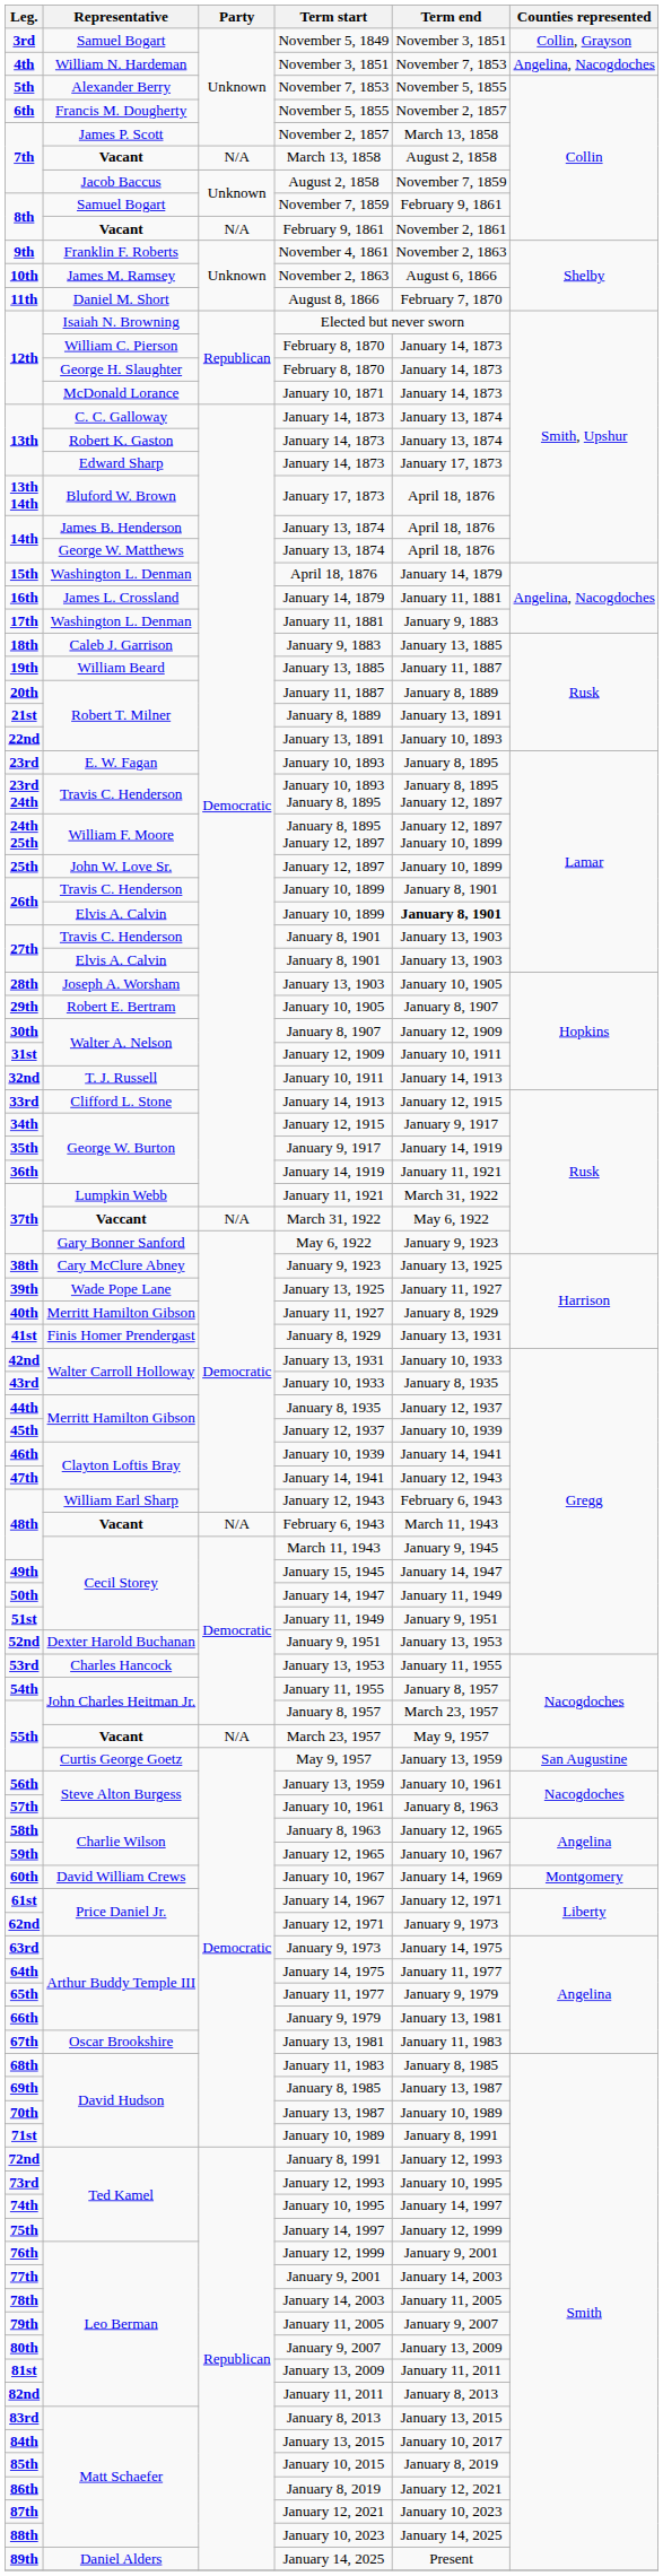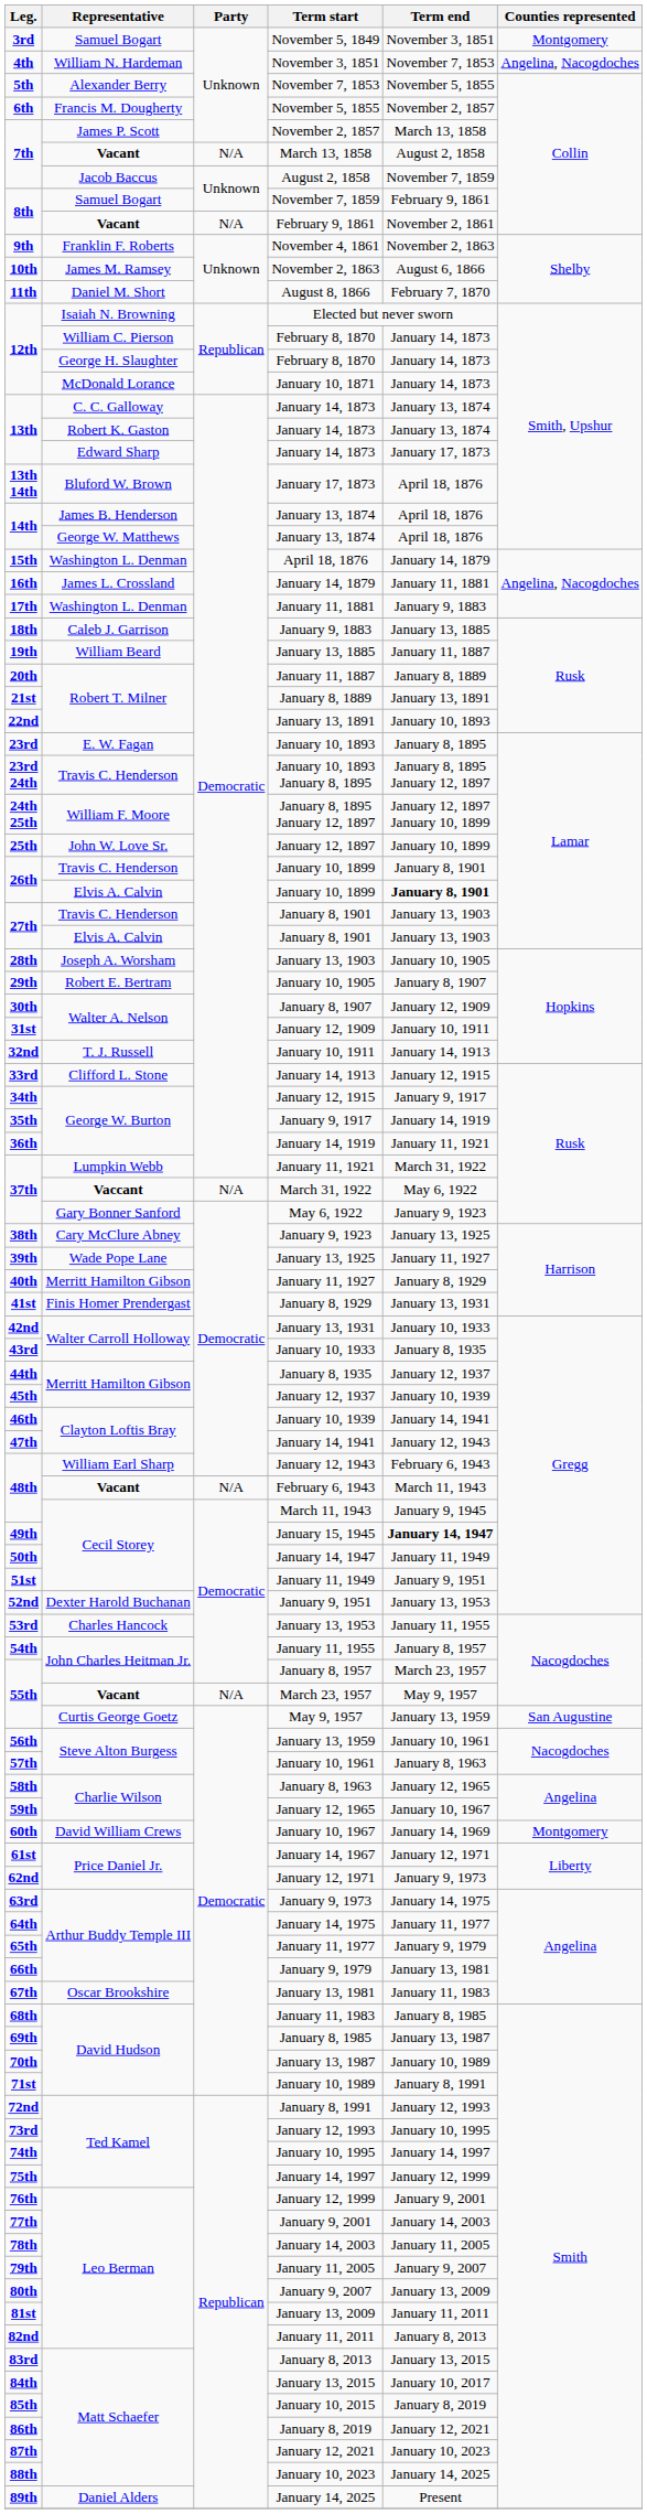 <table class="wikitable" style="text-align:center">
 <tr>
 <th>Leg.</th>
 <th>Representative</th>
 <th>Party</th>
 <th>Term start</th>
 <th>Term end</th>
 <th>Counties represented</th>
 </tr>
 <tr>
 <td><a href='#'><strong>3rd</strong></a></td>
 <td><a href='#'>Samuel Bogart</a></td>
 <td rowspan=5>Unknown</td>
 <td>November 5, 1849</td>
 <td>November 3, 1851</td>
-<td><a href='#'>Collin</a>, <a href='#'>Grayson</a></td>
+<td><a href='#'>Montgomery</a></td>
 </tr>
 <tr>
 <td><a href='#'><strong>4th</strong></a></td>
 <td><a href='#'>William N. Hardeman</a></td>
 <td>November 3, 1851</td>
 <td>November 7, 1853</td>
 <td><a href='#'>Angelina</a>, <a href='#'>Nacogdoches</a></td>
 </tr>
 <tr>
 <td><a href='#'><strong>5th</strong></a></td>
 <td><a href='#'>Alexander Berry</a></td>
 <td>November 7, 1853</td>
 <td>November 5, 1855</td>
 <td rowspan=7><a href='#'>Collin</a></td>
 </tr>
 <tr>
 <td><a href='#'><strong>6th</strong></a></td>
 <td><a href='#'>Francis M. Dougherty</a></td>
 <td>November 5, 1855</td>
 <td>November 2, 1857</td>
 </tr>
 <tr>
 <td rowspan=3><a href='#'><strong>7th</strong></a></td>
 <td><a href='#'>James P. Scott</a></td>
 <td>November 2, 1857</td>
 <td>March 13, 1858</td>
 </tr>
 <tr>
 <td><strong>Vacant</strong></td>
 <td>N/A</td>
 <td>March 13, 1858</td>
 <td>August 2, 1858</td>
 </tr>
 <tr>
 <td><a href='#'>Jacob Baccus</a></td>
 <td rowspan=2>Unknown</td>
 <td>August 2, 1858</td>
 <td>November 7, 1859</td>
 </tr>
 <tr>
 <td rowspan=2><a href='#'><strong>8th</strong></a></td>
 <td><a href='#'>Samuel Bogart</a></td>
 <td>November 7, 1859</td>
 <td>February 9, 1861</td>
 </tr>
 <tr>
 <td><strong>Vacant</strong></td>
 <td>N/A</td>
 <td>February 9, 1861</td>
 <td>November 2, 1861</td>
 </tr>
 <tr>
 <td><a href='#'><strong>9th</strong></a></td>
 <td><a href='#'>Franklin F. Roberts</a></td>
 <td rowspan=3>Unknown</td>
 <td>November 4, 1861</td>
 <td>November 2, 1863</td>
 <td rowspan=3><a href='#'>Shelby</a></td>
 </tr>
 <tr>
 <td><a href='#'><strong>10th</strong></a></td>
 <td><a href='#'>James M. Ramsey</a></td>
 <td>November 2, 1863</td>
 <td>August 6, 1866</td>
 </tr>
 <tr>
 <td><a href='#'><strong>11th</strong></a></td>
 <td><a href='#'>Daniel M. Short</a></td>
 <td>August 8, 1866</td>
 <td>February 7, 1870</td>
 </tr>
 <tr>
 <td rowspan=4><a href='#'><strong>12th</strong></a></td>
 <td><a href='#'>Isaiah N. Browning</a></td>
 <td rowspan=4 ><a href='#'>Republican</a></td>
 <td colspan=2>Elected but never sworn</td>
 <td rowspan=10><a href='#'>Smith</a>, <a href='#'>Upshur</a></td>
 </tr>
 <tr>
 <td><a href='#'>William C. Pierson</a></td>
 <td>February 8, 1870</td>
 <td>January 14, 1873</td>
 </tr>
 <tr>
 <td><a href='#'>George H. Slaughter</a></td>
 <td>February 8, 1870</td>
 <td>January 14, 1873</td>
 </tr>
 <tr>
 <td><a href='#'>McDonald Lorance</a></td>
 <td>January 10, 1871</td>
 <td>January 14, 1873</td>
 </tr>
 <tr>
 <td rowspan=3><a href='#'><strong>13th</strong></a></td>
 <td><a href='#'>C. C. Galloway</a></td>
 <td rowspan=32 ><a href='#'>Democratic</a></td>
 <td>January 14, 1873</td>
 <td>January 13, 1874</td>
 </tr>
 <tr>
 <td><a href='#'>Robert K. Gaston</a></td>
 <td>January 14, 1873</td>
 <td>January 13, 1874</td>
 </tr>
 <tr>
 <td><a href='#'>Edward Sharp</a></td>
 <td>January 14, 1873</td>
 <td>January 17, 1873</td>
 </tr>
 <tr>
 <td><a href='#'><strong>13th</strong></a><br><a href='#'><strong>14th</strong></a></td>
 <td><a href='#'>Bluford W. Brown</a></td>
 <td>January 17, 1873</td>
 <td>April 18, 1876</td>
 </tr>
 <tr>
 <td rowspan=2><a href='#'><strong>14th</strong></a></td>
 <td><a href='#'>James B. Henderson</a></td>
 <td>January 13, 1874</td>
 <td>April 18, 1876</td>
 </tr>
 <tr>
 <td><a href='#'>George W. Matthews</a></td>
 <td>January 13, 1874</td>
 <td>April 18, 1876</td>
 </tr>
 <tr>
 <td><a href='#'><strong>15th</strong></a></td>
 <td><a href='#'>Washington L. Denman</a></td>
 <td>April 18, 1876</td>
 <td>January 14, 1879</td>
 <td rowspan=3><a href='#'>Angelina</a>, <a href='#'>Nacogdoches</a></td>
 </tr>
 <tr>
 <td><a href='#'><strong>16th</strong></a></td>
 <td><a href='#'>James L. Crossland</a></td>
 <td>January 14, 1879</td>
 <td>January 11, 1881</td>
 </tr>
 <tr>
 <td><a href='#'><strong>17th</strong></a></td>
 <td><a href='#'>Washington L. Denman</a></td>
 <td>January 11, 1881</td>
 <td>January 9, 1883</td>
 </tr>
 <tr>
 <td><a href='#'><strong>18th</strong></a></td>
 <td><a href='#'>Caleb J. Garrison</a></td>
 <td>January 9, 1883</td>
 <td>January 13, 1885</td>
 <td rowspan=5><a href='#'>Rusk</a></td>
 </tr>
 <tr>
 <td><a href='#'><strong>19th</strong></a></td>
 <td><a href='#'>William Beard</a></td>
 <td>January 13, 1885</td>
 <td>January 11, 1887</td>
 </tr>
 <tr>
 <td><a href='#'><strong>20th</strong></a></td>
 <td rowspan=3><a href='#'>Robert T. Milner</a></td>
 <td>January 11, 1887</td>
 <td>January 8, 1889</td>
 </tr>
 <tr>
 <td><a href='#'><strong>21st</strong></a></td>
 <td>January 8, 1889</td>
 <td>January 13, 1891</td>
 </tr>
 <tr>
 <td><a href='#'><strong>22nd</strong></a></td>
 <td>January 13, 1891</td>
 <td>January 10, 1893</td>
 </tr>
 <tr>
 <td><a href='#'><strong>23rd</strong></a></td>
 <td><a href='#'>E. W. Fagan</a></td>
 <td>January 10, 1893</td>
 <td>January 8, 1895</td>
 <td rowspan=8><a href='#'>Lamar</a></td>
 </tr>
 <tr>
 <td><a href='#'><strong>23rd</strong></a><br><a href='#'><strong>24th</strong></a></td>
 <td><a href='#'>Travis C. Henderson</a></td>
 <td>January 10, 1893<br>January 8, 1895</td>
 <td>January 8, 1895<br>January 12, 1897</td>
 </tr>
 <tr>
 <td><a href='#'><strong>24th</strong></a><br><a href='#'><strong>25th</strong></a></td>
 <td><a href='#'>William F. Moore</a></td>
 <td>January 8, 1895<br>January 12, 1897</td>
 <td>January 12, 1897<br>January 10, 1899</td>
 </tr>
 <tr>
 <td><a href='#'><strong>25th</strong></a></td>
 <td><a href='#'>John W. Love Sr.</a></td>
 <td>January 12, 1897</td>
 <td>January 10, 1899</td>
 </tr>
 <tr>
 <td rowspan=2><a href='#'><strong>26th</strong></a></td>
 <td><a href='#'>Travis C. Henderson</a></td>
 <td>January 10, 1899</td>
 <td>January 8, 1901</td>
 </tr>
 <tr>
 <td><a href='#'>Elvis A. Calvin</a></td>
 <td>January 10, 1899</td>
 <td><strong>January 8, 1901</strong></td>
 </tr>
 <tr>
 <td rowspan=2><a href='#'><strong>27th</strong></a></td>
 <td><a href='#'>Travis C. Henderson</a></td>
 <td>January 8, 1901</td>
 <td>January 13, 1903</td>
 </tr>
 <tr>
 <td><a href='#'>Elvis A. Calvin</a></td>
 <td>January 8, 1901</td>
 <td>January 13, 1903</td>
 </tr>
 <tr>
 <td><a href='#'><strong>28th</strong></a></td>
 <td><a href='#'>Joseph A. Worsham</a></td>
 <td>January 13, 1903</td>
 <td>January 10, 1905</td>
 <td rowspan=5><a href='#'>Hopkins</a></td>
 </tr>
 <tr>
 <td><a href='#'><strong>29th</strong></a></td>
 <td><a href='#'>Robert E. Bertram</a></td>
 <td>January 10, 1905</td>
 <td>January 8, 1907</td>
 </tr>
 <tr>
 <td><a href='#'><strong>30th</strong></a></td>
 <td rowspan=2><a href='#'>Walter A. Nelson</a></td>
 <td>January 8, 1907</td>
 <td>January 12, 1909</td>
 </tr>
 <tr>
 <td><a href='#'><strong>31st</strong></a></td>
 <td>January 12, 1909</td>
 <td>January 10, 1911</td>
 </tr>
 <tr>
 <td><a href='#'><strong>32nd</strong></a></td>
 <td><a href='#'>T. J. Russell</a></td>
 <td>January 10, 1911</td>
 <td>January 14, 1913</td>
 </tr>
 <tr>
 <td><a href='#'><strong>33rd</strong></a></td>
 <td><a href='#'>Clifford L. Stone</a></td>
 <td>January 14, 1913</td>
 <td>January 12, 1915</td>
 <td rowspan=7><a href='#'>Rusk</a></td>
 </tr>
 <tr>
 <td><a href='#'><strong>34th</strong></a></td>
 <td rowspan=3><a href='#'>George W. Burton</a></td>
 <td>January 12, 1915</td>
 <td>January 9, 1917</td>
 </tr>
 <tr>
 <td><a href='#'><strong>35th</strong></a></td>
 <td>January 9, 1917</td>
 <td>January 14, 1919</td>
 </tr>
 <tr>
 <td><a href='#'><strong>36th</strong></a></td>
 <td>January 14, 1919</td>
 <td>January 11, 1921</td>
 </tr>
 <tr>
 <td rowspan=3><a href='#'><strong>37th</strong></a></td>
 <td><a href='#'>Lumpkin Webb</a></td>
 <td>January 11, 1921</td>
 <td>March 31, 1922</td>
 </tr>
 <tr>
 <td><strong>Vaccant</strong></td>
 <td>N/A</td>
 <td>March 31, 1922</td>
 <td>May 6, 1922</td>
 </tr>
 <tr>
 <td><a href='#'>Gary Bonner Sanford</a></td>
 <td rowspan=12 ><a href='#'>Democratic</a></td>
 <td>May 6, 1922</td>
 <td>January 9, 1923</td>
 </tr>
 <tr>
 <td><a href='#'><strong>38th</strong></a></td>
 <td><a href='#'>Cary McClure Abney</a></td>
 <td>January 9, 1923</td>
 <td>January 13, 1925</td>
 <td rowspan=4><a href='#'>Harrison</a></td>
 </tr>
 <tr>
 <td><a href='#'><strong>39th</strong></a></td>
 <td><a href='#'>Wade Pope Lane</a></td>
 <td>January 13, 1925</td>
 <td>January 11, 1927</td>
 </tr>
 <tr>
 <td><a href='#'><strong>40th</strong></a></td>
 <td><a href='#'>Merritt Hamilton Gibson</a></td>
 <td>January 11, 1927</td>
 <td>January 8, 1929</td>
 </tr>
 <tr>
 <td><a href='#'><strong>41st</strong></a></td>
 <td><a href='#'>Finis Homer Prendergast</a></td>
 <td>January 8, 1929</td>
 <td>January 13, 1931</td>
 </tr>
 <tr>
 <td><a href='#'><strong>42nd</strong></a></td>
 <td rowspan=2><a href='#'>Walter Carroll Holloway</a></td>
 <td>January 13, 1931</td>
 <td>January 10, 1933</td>
 <td rowspan=13><a href='#'>Gregg</a></td>
 </tr>
 <tr>
 <td><a href='#'><strong>43rd</strong></a></td>
 <td>January 10, 1933</td>
 <td>January 8, 1935</td>
 </tr>
 <tr>
 <td><a href='#'><strong>44th</strong></a></td>
 <td rowspan=2><a href='#'>Merritt Hamilton Gibson</a></td>
 <td>January 8, 1935</td>
 <td>January 12, 1937</td>
 </tr>
 <tr>
 <td><a href='#'><strong>45th</strong></a></td>
 <td>January 12, 1937</td>
 <td>January 10, 1939</td>
 </tr>
 <tr>
 <td><a href='#'><strong>46th</strong></a></td>
 <td rowspan=2><a href='#'>Clayton Loftis Bray</a></td>
 <td>January 10, 1939</td>
 <td>January 14, 1941</td>
 </tr>
 <tr>
 <td><a href='#'><strong>47th</strong></a></td>
 <td>January 14, 1941</td>
 <td>January 12, 1943</td>
 </tr>
 <tr>
 <td rowspan=3><a href='#'><strong>48th</strong></a></td>
 <td><a href='#'>William Earl Sharp</a></td>
 <td>January 12, 1943</td>
 <td>February 6, 1943</td>
 </tr>
 <tr>
 <td><strong>Vacant</strong></td>
 <td>N/A</td>
 <td>February 6, 1943</td>
 <td>March 11, 1943</td>
 </tr>
 <tr>
 <td rowspan=4><a href='#'>Cecil Storey</a></td>
 <td rowspan=8 ><a href='#'>Democratic</a></td>
 <td>March 11, 1943</td>
 <td>January 9, 1945</td>
 </tr>
 <tr>
 <td><a href='#'><strong>49th</strong></a></td>
 <td>January 15, 1945</td>
-<td>January 14, 1947</td>
+<td><strong>January 14, 1947</strong></td>
 </tr>
 <tr>
 <td><a href='#'><strong>50th</strong></a></td>
 <td>January 14, 1947</td>
 <td>January 11, 1949</td>
 </tr>
 <tr>
 <td><a href='#'><strong>51st</strong></a></td>
 <td>January 11, 1949</td>
 <td>January 9, 1951</td>
 </tr>
 <tr>
 <td><a href='#'><strong>52nd</strong></a></td>
 <td><a href='#'>Dexter Harold Buchanan</a></td>
 <td>January 9, 1951</td>
 <td>January 13, 1953</td>
 </tr>
 <tr>
 <td><a href='#'><strong>53rd</strong></a></td>
 <td><a href='#'>Charles Hancock</a></td>
 <td>January 13, 1953</td>
 <td>January 11, 1955</td>
 <td rowspan=4><a href='#'>Nacogdoches</a></td>
 </tr>
 <tr>
 <td><a href='#'><strong>54th</strong></a></td>
 <td rowspan=2><a href='#'>John Charles Heitman Jr.</a></td>
 <td>January 11, 1955</td>
 <td>January 8, 1957</td>
 </tr>
 <tr>
 <td rowspan=3><a href='#'><strong>55th</strong></a></td>
 <td>January 8, 1957</td>
 <td>March 23, 1957</td>
 </tr>
 <tr>
 <td><strong>Vacant</strong></td>
 <td>N/A</td>
 <td>March 23, 1957</td>
 <td>May 9, 1957</td>
 </tr>
 <tr>
 <td><a href='#'>Curtis George Goetz</a></td>
 <td rowspan=17 ><a href='#'>Democratic</a></td>
 <td>May 9, 1957</td>
 <td>January 13, 1959</td>
 <td><a href='#'>San Augustine</a></td>
 </tr>
 <tr>
 <td><a href='#'><strong>56th</strong></a></td>
 <td rowspan=2><a href='#'>Steve Alton Burgess</a></td>
 <td>January 13, 1959</td>
 <td>January 10, 1961</td>
 <td rowspan=2><a href='#'>Nacogdoches</a></td>
 </tr>
 <tr>
 <td><a href='#'><strong>57th</strong></a></td>
 <td>January 10, 1961</td>
 <td>January 8, 1963</td>
 </tr>
 <tr>
 <td><a href='#'><strong>58th</strong></a></td>
 <td rowspan=2><a href='#'>Charlie Wilson</a></td>
 <td>January 8, 1963</td>
 <td>January 12, 1965</td>
 <td rowspan=2><a href='#'>Angelina</a></td>
 </tr>
 <tr>
 <td><a href='#'><strong>59th</strong></a></td>
 <td>January 12, 1965</td>
 <td>January 10, 1967</td>
 </tr>
 <tr>
 <td><a href='#'><strong>60th</strong></a></td>
 <td><a href='#'>David William Crews</a></td>
 <td>January 10, 1967</td>
 <td>January 14, 1969</td>
 <td><a href='#'>Montgomery</a></td>
 </tr>
 <tr>
 <td><a href='#'><strong>61st</strong></a></td>
 <td rowspan=2><a href='#'>Price Daniel Jr.</a></td>
 <td>January 14, 1967</td>
 <td>January 12, 1971</td>
 <td rowspan=2><a href='#'>Liberty</a></td>
 </tr>
 <tr>
 <td><a href='#'><strong>62nd</strong></a></td>
 <td>January 12, 1971</td>
 <td>January 9, 1973</td>
 </tr>
 <tr>
 <td><a href='#'><strong>63rd</strong></a></td>
 <td rowspan=4><a href='#'>Arthur Buddy Temple III</a></td>
 <td>January 9, 1973</td>
 <td>January 14, 1975</td>
 <td rowspan=5><a href='#'>Angelina</a></td>
 </tr>
 <tr>
 <td><a href='#'><strong>64th</strong></a></td>
 <td>January 14, 1975</td>
 <td>January 11, 1977</td>
 </tr>
 <tr>
 <td><a href='#'><strong>65th</strong></a></td>
 <td>January 11, 1977</td>
 <td>January 9, 1979</td>
 </tr>
 <tr>
 <td><a href='#'><strong>66th</strong></a></td>
 <td>January 9, 1979</td>
 <td>January 13, 1981</td>
 </tr>
 <tr>
 <td><a href='#'><strong>67th</strong></a></td>
 <td><a href='#'>Oscar Brookshire</a></td>
 <td>January 13, 1981</td>
 <td>January 11, 1983</td>
 </tr>
 <tr>
 <td><a href='#'><strong>68th</strong></a></td>
 <td rowspan=4><a href='#'>David Hudson</a></td>
 <td>January 11, 1983</td>
 <td>January 8, 1985</td>
 <td rowspan="22"><a href='#'>Smith</a></td>
 </tr>
 <tr>
 <td><a href='#'><strong>69th</strong></a></td>
 <td>January 8, 1985</td>
 <td>January 13, 1987</td>
 </tr>
 <tr>
 <td><a href='#'><strong>70th</strong></a></td>
 <td>January 13, 1987</td>
 <td>January 10, 1989</td>
 </tr>
 <tr>
 <td><a href='#'><strong>71st</strong></a></td>
 <td>January 10, 1989</td>
 <td>January 8, 1991</td>
 </tr>
 <tr>
 <td><a href='#'><strong>72nd</strong></a></td>
 <td rowspan=4><a href='#'>Ted Kamel</a></td>
 <td rowspan=18 ><a href='#'>Republican</a></td>
 <td>January 8, 1991</td>
 <td>January 12, 1993</td>
 </tr>
 <tr>
 <td><a href='#'><strong>73rd</strong></a></td>
 <td>January 12, 1993</td>
 <td>January 10, 1995</td>
 </tr>
 <tr>
 <td><a href='#'><strong>74th</strong></a></td>
 <td>January 10, 1995</td>
 <td>January 14, 1997</td>
 </tr>
 <tr>
 <td><a href='#'><strong>75th</strong></a></td>
 <td>January 14, 1997</td>
 <td>January 12, 1999</td>
 </tr>
 <tr>
 <td><a href='#'><strong>76th</strong></a></td>
 <td rowspan=7><a href='#'>Leo Berman</a></td>
 <td>January 12, 1999</td>
 <td>January 9, 2001</td>
 </tr>
 <tr>
 <td><a href='#'><strong>77th</strong></a></td>
 <td>January 9, 2001</td>
 <td>January 14, 2003</td>
 </tr>
 <tr>
 <td><a href='#'><strong>78th</strong></a></td>
 <td>January 14, 2003</td>
 <td>January 11, 2005</td>
 </tr>
 <tr>
 <td><a href='#'><strong>79th</strong></a></td>
 <td>January 11, 2005</td>
 <td>January 9, 2007</td>
 </tr>
 <tr>
 <td><a href='#'><strong>80th</strong></a></td>
 <td>January 9, 2007</td>
 <td>January 13, 2009</td>
 </tr>
 <tr>
 <td><a href='#'><strong>81st</strong></a></td>
 <td>January 13, 2009</td>
 <td>January 11, 2011</td>
 </tr>
 <tr>
 <td><a href='#'><strong>82nd</strong></a></td>
 <td>January 11, 2011</td>
 <td>January 8, 2013</td>
 </tr>
 <tr>
 <td><a href='#'><strong>83rd</strong></a></td>
 <td rowspan=6><a href='#'>Matt Schaefer</a></td>
 <td>January 8, 2013</td>
 <td>January 13, 2015</td>
 </tr>
 <tr>
 <td><a href='#'><strong>84th</strong></a></td>
 <td>January 13, 2015</td>
 <td>January 10, 2017</td>
 </tr>
 <tr>
 <td><a href='#'><strong>85th</strong></a></td>
 <td>January 10, 2015</td>
 <td>January 8, 2019</td>
 </tr>
 <tr>
 <td><a href='#'><strong>86th</strong></a></td>
 <td>January 8, 2019</td>
 <td>January 12, 2021</td>
 </tr>
 <tr>
 <td><a href='#'><strong>87th</strong></a></td>
 <td>January 12, 2021</td>
 <td>January 10, 2023</td>
 </tr>
 <tr>
 <td><a href='#'><strong>88th</strong></a></td>
 <td>January 10, 2023</td>
 <td>January 14, 2025</td>
 </tr>
 <tr>
 <td><a href='#'><strong>89th</strong></a></td>
 <td><a href='#'>Daniel Alders</a></td>
 <td>January 14, 2025</td>
 <td>Present</td>
 </tr>
 <tr>
 </tr>
 </table>
